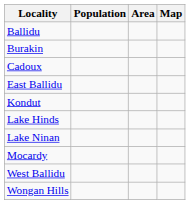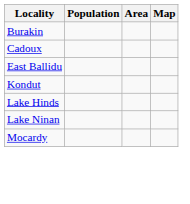 <table class="wikitable sortable">
 <tr>
 <th>Locality</th>
 <th data-sort-type=number>Population</th>
 <th data-sort-type=number>Area</th>
 <th>Map</th>
-</tr>
-<tr>
-<td><a href='#'>Ballidu</a></td>
-<td></td>
-<td></td>
-<td></td>
 </tr>
 <tr>
 <td><a href='#'>Burakin</a></td>
 <td></td>
 <td></td>
 <td></td>
 </tr>
 <tr>
 <td><a href='#'>Cadoux</a></td>
 <td></td>
 <td></td>
 <td></td>
 </tr>
 <tr>
 <td><a href='#'>East Ballidu</a></td>
 <td></td>
 <td></td>
 <td></td>
 </tr>
 <tr>
 <td><a href='#'>Kondut</a></td>
 <td></td>
 <td></td>
 <td></td>
 </tr>
 <tr>
 <td><a href='#'>Lake Hinds</a></td>
 <td></td>
 <td></td>
 <td></td>
 </tr>
 <tr>
 <td><a href='#'>Lake Ninan</a></td>
 <td></td>
 <td></td>
 <td></td>
 </tr>
 <tr>
 <td><a href='#'>Mocardy</a></td>
 <td></td>
 <td></td>
 <td></td>
 </tr>
-<tr>
-<td><a href='#'>West Ballidu</a></td>
-<td></td>
-<td></td>
-<td></td>
-</tr>
-<tr>
-<td><a href='#'>Wongan Hills</a></td>
-<td></td>
-<td></td>
-<td></td>
-</tr>
 </table>
